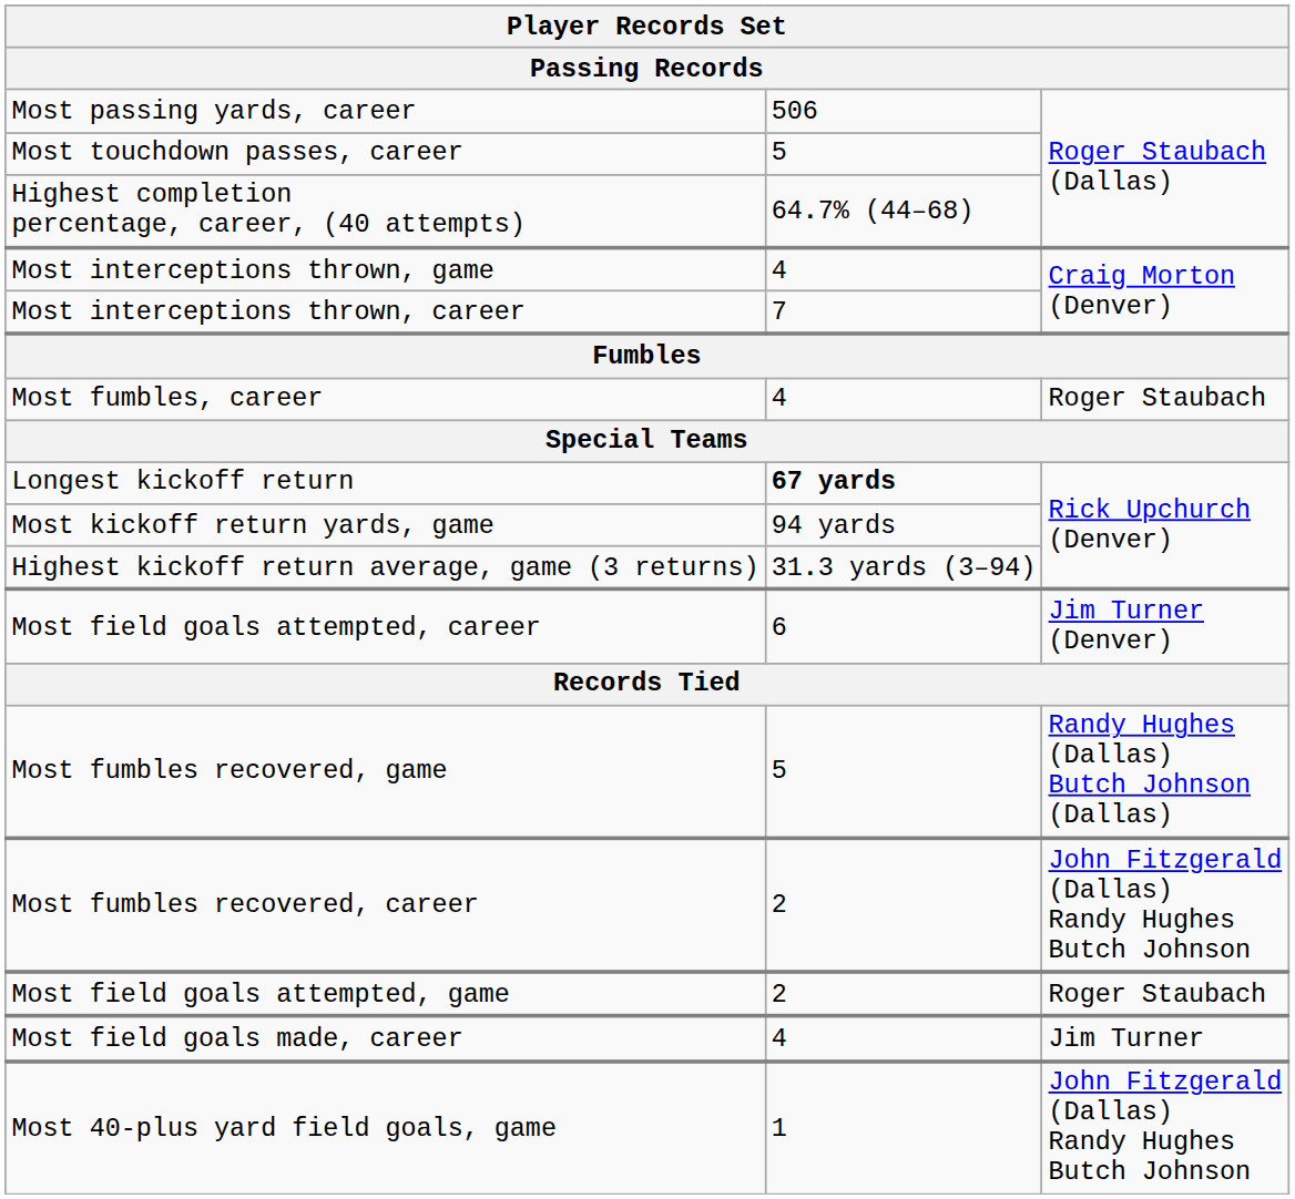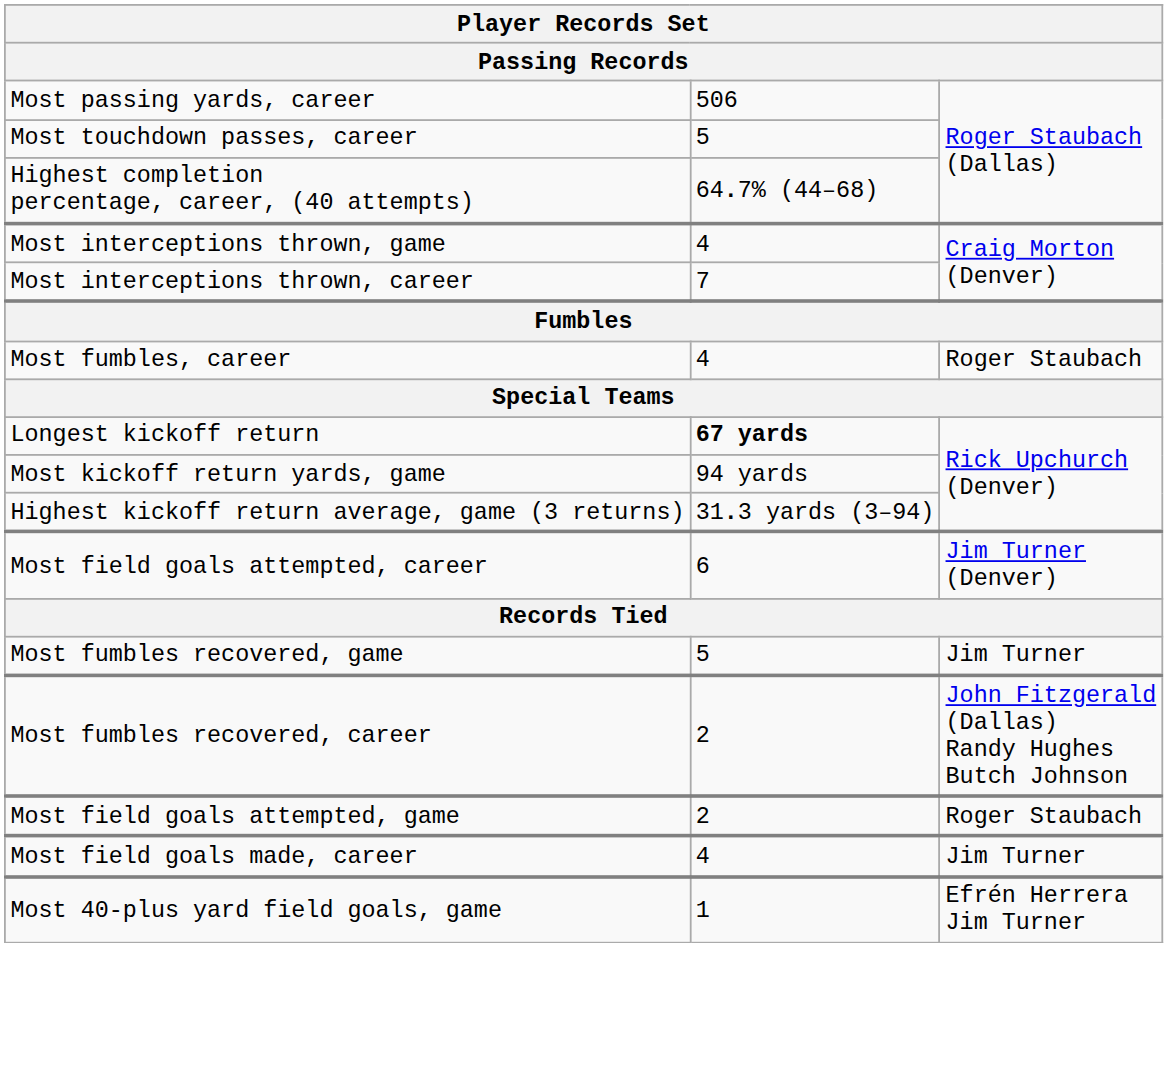 <table class="wikitable">
 <tr>
 <th colspan=3>Player Records Set</th>
 </tr>
 <tr>
 <th colspan=3>Passing Records</th>
 </tr>
 <tr>
 <td>Most passing yards, career</td>
 <td>506</td>
 <td rowspan=3><a href='#'>Roger Staubach</a><br>(Dallas)</td>
 </tr>
 <tr>
 <td>Most touchdown passes, career</td>
 <td>5</td>
 </tr>
 <tr style="border-bottom: 2px solid gray">
 <td>Highest completion<br> percentage, career, (40 attempts)</td>
 <td>64<strong>.</strong>7% (44–68)</td>
 </tr>
 <tr>
 <td>Most interceptions thrown, game</td>
 <td>4</td>
 <td rowspan=2><a href='#'>Craig Morton</a><br>(Denver)</td>
 </tr>
 <tr style="border-bottom: 2px solid gray">
 <td>Most interceptions thrown, career</td>
 <td>7</td>
 </tr>
 <tr>
 <th colspan=3>Fumbles</th>
 </tr>
 <tr>
 <td>Most fumbles, career</td>
 <td>4</td>
 <td>Roger Staubach</td>
 </tr>
 <tr>
 <th colspan=3>Special Teams</th>
 </tr>
 <tr>
 <td>Longest kickoff return</td>
 <td><strong>67 yards</strong></td>
 <td rowspan=3><a href='#'>Rick Upchurch</a><br>(Denver)</td>
 </tr>
 <tr>
 <td>Most kickoff return yards, game</td>
 <td>94 yards</td>
 </tr>
 <tr style="border-bottom: 2px solid gray">
 <td>Highest kickoff return average, game (3 returns)</td>
 <td>31<strong>.</strong>3 yards (3–94)</td>
 </tr>
 <tr>
 <td>Most field goals attempted, career</td>
 <td>6</td>
 <td><a href='#'>Jim Turner</a><br>(Denver)</td>
 </tr>
 <tr>
 <th colspan=3>Records Tied</th>
 </tr>
 <tr style="border-bottom: 2px solid gray">
 <td>Most fumbles recovered, game</td>
 <td>5</td>
-<td><a href='#'>Randy Hughes</a> <br>(Dallas)<br><a href='#'>Butch Johnson</a><br>(Dallas)</td>
+<td>Jim Turner</td>
 </tr>
 <tr style="border-bottom: 2px solid gray">
 <td>Most fumbles recovered, career</td>
 <td>2</td>
 <td><a href='#'>John Fitzgerald</a><br>(Dallas)<br>Randy Hughes<br>Butch Johnson</td>
 </tr>
 <tr style="border-bottom: 2px solid gray">
 <td>Most field goals attempted, game</td>
 <td>2</td>
 <td>Roger Staubach</td>
 </tr>
 <tr style="border-bottom: 2px solid gray">
 <td>Most field goals made, career</td>
 <td>4</td>
 <td>Jim Turner</td>
 </tr>
 <tr>
 <td>Most 40-plus yard field goals, game</td>
 <td>1</td>
-<td><a href='#'>John Fitzgerald</a><br>(Dallas)<br>Randy Hughes<br>Butch Johnson</td>
+<td>Efrén Herrera<br>Jim Turner</td>
 </tr>
 </table>
